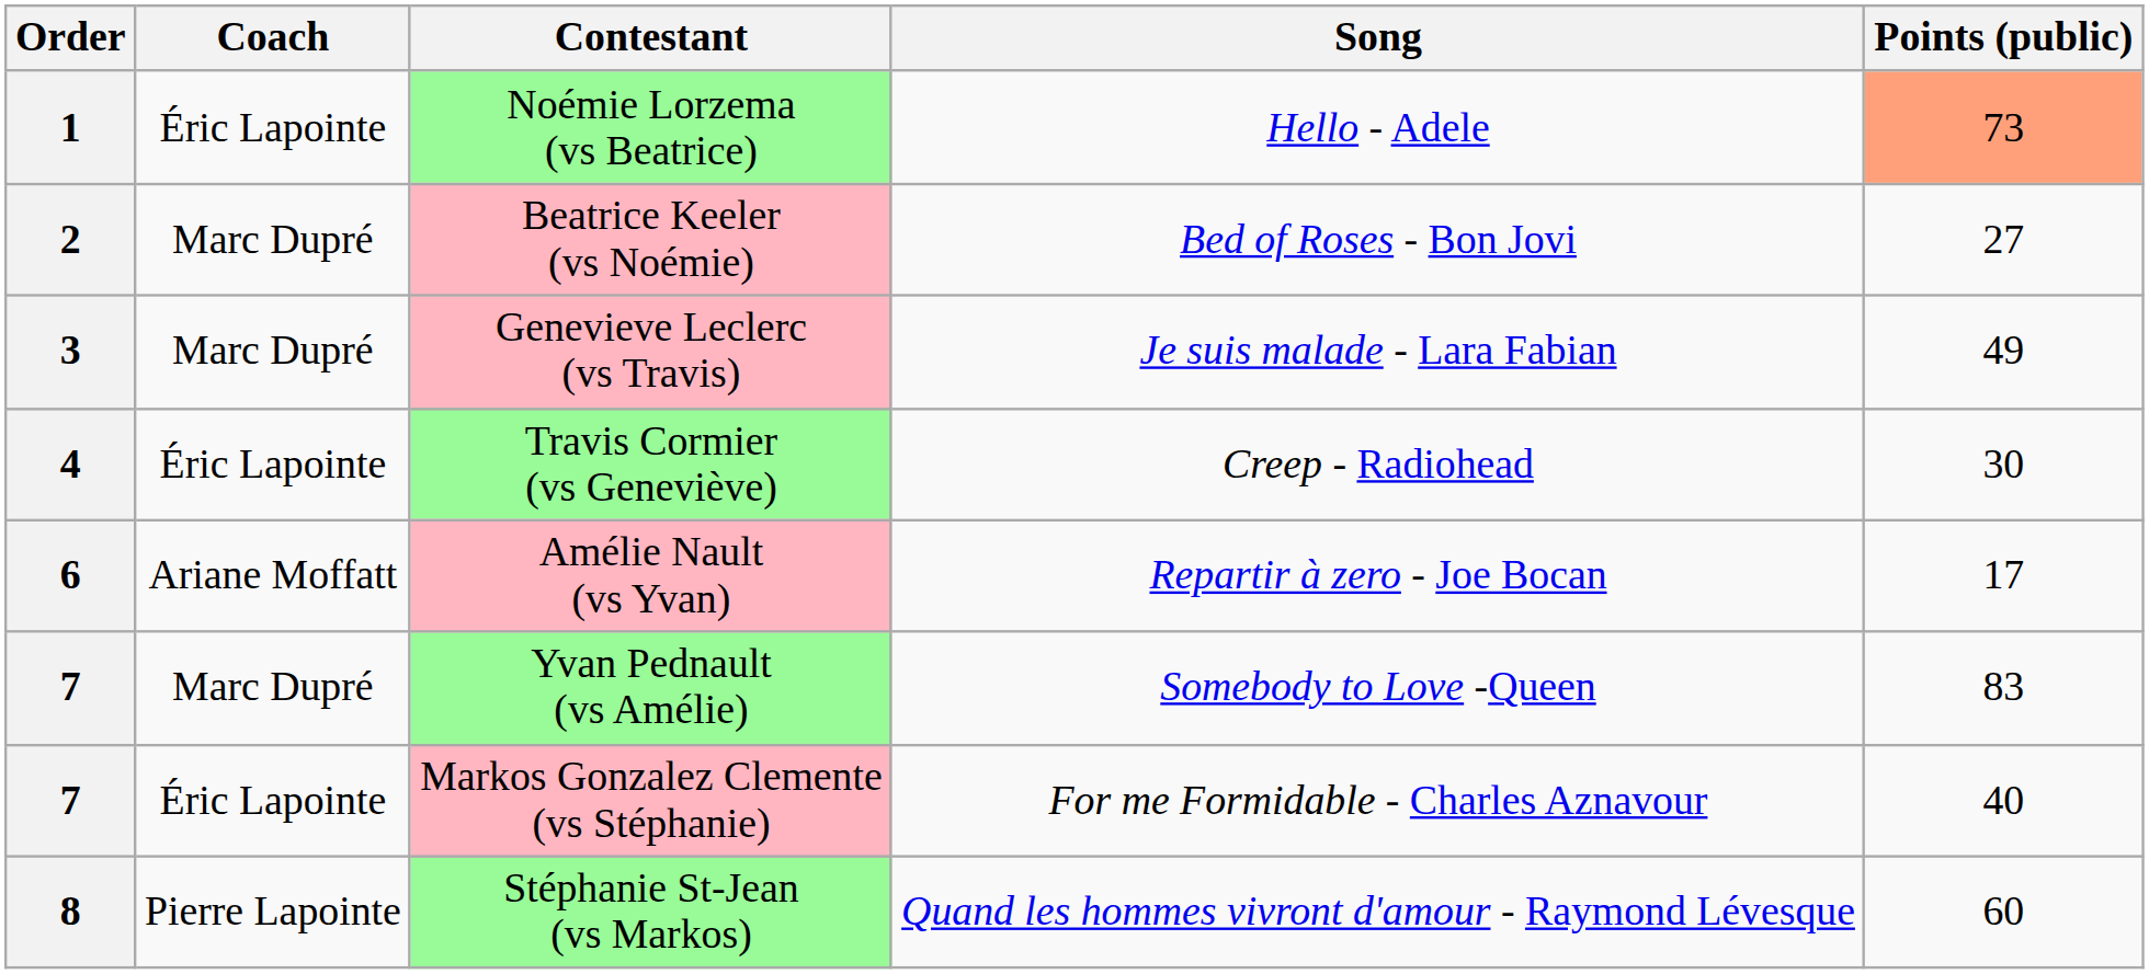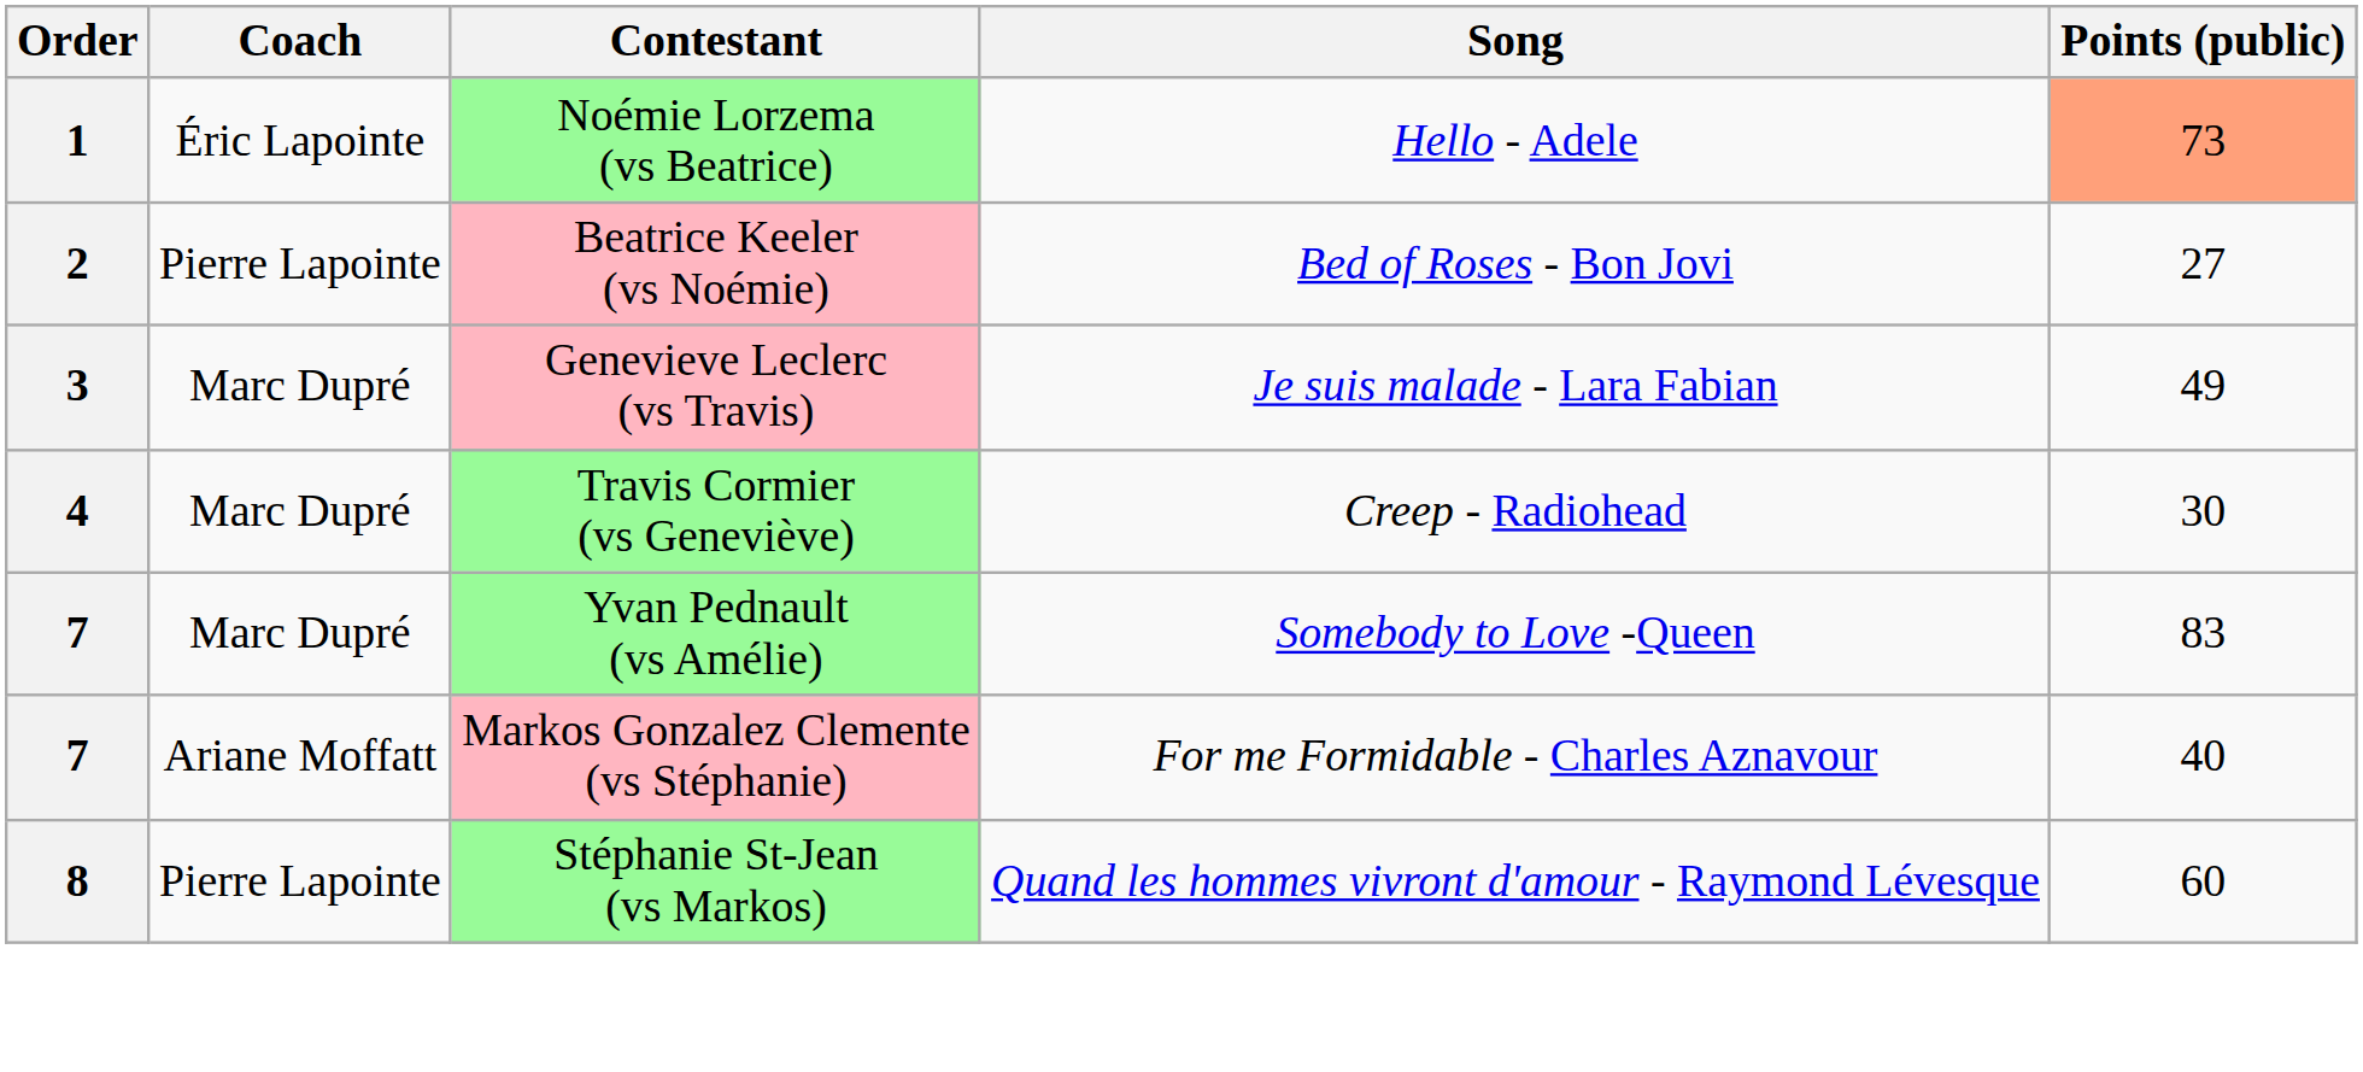 <table class="wikitable sortable" style="text-align: center; width: 40 %;" |->
 <tr>
 <th>Order</th>
 <th>Coach</th>
 <th>Contestant</th>
 <th>Song</th>
 <th>Points (public)</th>
 </tr>
 <tr>
 <th><strong>1</strong></th>
 <td>Éric Lapointe</td>
 <td style="background:palegreen">Noémie Lorzema<br>(vs Beatrice)</td>
 <td><em><a href='#'>Hello</a> -</em> <a href='#'>Adele</a></td>
 <td style="background: lightsalmon;">73</td>
 </tr>
 <tr>
 <th>2</th>
-<td>Marc Dupré</td>
+<td>Pierre Lapointe</td>
 <td style="background:lightpink">Beatrice Keeler<br>(vs Noémie)</td>
 <td><em><a href='#'>Bed of Roses</a> -</em> <a href='#'>Bon Jovi</a></td>
 <td>27</td>
 </tr>
 <tr>
 <th>3</th>
 <td rowspan="1">Marc Dupré</td>
 <td style="background:lightpink">Genevieve Leclerc<br>(vs Travis)</td>
 <td><em><a href='#'>Je suis malade</a> -</em> <a href='#'>Lara Fabian</a></td>
 <td>49</td>
 </tr>
 <tr>
 <th>4</th>
-<td>Éric Lapointe</td>
+<td rowspan="1">Marc Dupré</td>
 <td style="background:palegreen">Travis Cormier<br>(vs Geneviève)</td>
 <td><em>Creep</em> - <a href='#'>Radiohead</a></td>
 <td>30</td>
-</tr>
-<tr>
-<th>6</th>
-<td>Ariane Moffatt</td>
-<td style="background:lightpink">Amélie Nault<br>(vs Yvan)</td>
-<td><em><a href='#'>Repartir à zero</a></em> - <a href='#'>Joe Bocan</a></td>
-<td>17</td>
 </tr>
 <tr>
 <th>7</th>
 <td>Marc Dupré</td>
 <td style="background:palegreen">Yvan Pednault<br>(vs Amélie)</td>
 <td><em><a href='#'>Somebody to Love</a></em> -<a href='#'>Queen</a></td>
 <td>83</td>
 </tr>
 <tr>
 <th>7</th>
-<td>Éric Lapointe</td>
+<td>Ariane Moffatt</td>
 <td style="background:lightpink">Markos Gonzalez Clemente<br>(vs Stéphanie)</td>
 <td><em>For me Formidable</em> - <a href='#'>Charles Aznavour</a></td>
 <td>40</td>
 </tr>
 <tr>
 <th>8</th>
 <td>Pierre Lapointe</td>
 <td style="background:palegreen">Stéphanie St-Jean<br>(vs Markos)</td>
 <td><em><a href='#'>Quand les hommes vivront d'amour</a> -</em> <a href='#'>Raymond Lévesque</a></td>
 <td>60</td>
 </tr>
 </table>
